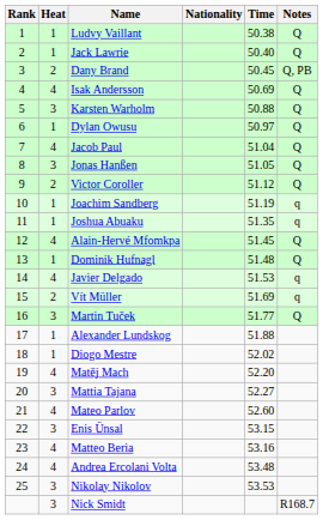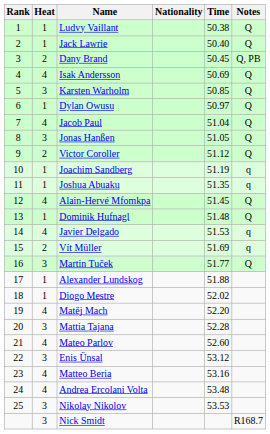 <table class="wikitable sortable" style="text-align:center">
 <tr>
 <th>Rank</th>
 <th>Heat</th>
 <th>Name</th>
 <th>Nationality</th>
 <th>Time</th>
 <th>Notes</th>
 </tr>
 <tr bgcolor=ccffcc>
 <td>1</td>
 <td>1</td>
 <td align=left><a href='#'>Ludvy Vaillant</a></td>
 <td align=left></td>
 <td>50.38</td>
 <td>Q</td>
 </tr>
 <tr bgcolor=ccffcc>
 <td>2</td>
 <td>1</td>
 <td align=left><a href='#'>Jack Lawrie</a></td>
 <td align=left></td>
 <td>50.40</td>
 <td>Q</td>
 </tr>
 <tr bgcolor=ccffcc>
 <td>3</td>
 <td>2</td>
 <td align=left><a href='#'>Dany Brand</a></td>
 <td align=left></td>
 <td>50.45</td>
 <td>Q, PB</td>
 </tr>
 <tr bgcolor=ccffcc>
 <td>4</td>
 <td>4</td>
 <td align=left><a href='#'>Isak Andersson</a></td>
 <td align=left></td>
 <td>50.69</td>
 <td>Q</td>
 </tr>
 <tr bgcolor=ccffcc>
 <td>5</td>
 <td>3</td>
 <td align=left><a href='#'>Karsten Warholm</a></td>
 <td align=left></td>
-<td>50.88</td>
+<td>50.85</td>
 <td>Q</td>
 </tr>
 <tr bgcolor=ccffcc>
 <td>6</td>
 <td>1</td>
 <td align=left><a href='#'>Dylan Owusu</a></td>
 <td align=left></td>
 <td>50.97</td>
 <td>Q</td>
 </tr>
 <tr bgcolor=ccffcc>
 <td>7</td>
 <td>4</td>
 <td align=left><a href='#'>Jacob Paul</a></td>
 <td align=left></td>
 <td>51.04</td>
 <td>Q</td>
 </tr>
 <tr bgcolor=ccffcc>
 <td>8</td>
 <td>3</td>
 <td align=left><a href='#'>Jonas Hanßen</a></td>
 <td align=left></td>
 <td>51.05</td>
 <td>Q</td>
 </tr>
 <tr bgcolor=ccffcc>
 <td>9</td>
 <td>2</td>
 <td align=left><a href='#'>Victor Coroller</a></td>
 <td align=left></td>
 <td>51.12</td>
 <td>Q</td>
 </tr>
 <tr bgcolor=ddffdd>
 <td>10</td>
 <td>1</td>
 <td align=left><a href='#'>Joachim Sandberg</a></td>
 <td align=left></td>
 <td>51.19</td>
 <td>q</td>
 </tr>
 <tr bgcolor=ddffdd>
 <td>11</td>
 <td>1</td>
 <td align=left><a href='#'>Joshua Abuaku</a></td>
 <td align=left></td>
 <td>51.35</td>
 <td>q</td>
 </tr>
 <tr bgcolor=ccffcc>
 <td>12</td>
 <td>4</td>
 <td align=left><a href='#'>Alain-Hervé Mfomkpa</a></td>
 <td align=left></td>
 <td>51.45</td>
 <td>Q</td>
 </tr>
 <tr bgcolor=ccffcc>
 <td>13</td>
 <td>1</td>
 <td align=left><a href='#'>Dominik Hufnagl</a></td>
 <td align=left></td>
 <td>51.48</td>
 <td>Q</td>
 </tr>
 <tr bgcolor=ddffdd>
 <td>14</td>
 <td>4</td>
 <td align=left><a href='#'>Javier Delgado</a></td>
 <td align=left></td>
 <td>51.53</td>
 <td>q</td>
 </tr>
 <tr bgcolor=ddffdd>
 <td>15</td>
 <td>2</td>
 <td align=left><a href='#'>Vít Müller</a></td>
 <td align=left></td>
 <td>51.69</td>
 <td>q</td>
 </tr>
 <tr bgcolor=ccffcc>
 <td>16</td>
 <td>3</td>
 <td align=left><a href='#'>Martin Tuček</a></td>
 <td align=left></td>
 <td>51.77</td>
 <td>Q</td>
 </tr>
 <tr>
 <td>17</td>
 <td>1</td>
 <td align=left><a href='#'>Alexander Lundskog</a></td>
 <td align=left></td>
 <td>51.88</td>
 <td></td>
 </tr>
 <tr>
 <td>18</td>
 <td>1</td>
 <td align=left><a href='#'>Diogo Mestre</a></td>
 <td align=left></td>
 <td>52.02</td>
 <td></td>
 </tr>
 <tr>
 <td>19</td>
 <td>4</td>
 <td align=left><a href='#'>Matěj Mach</a></td>
 <td align=left></td>
 <td>52.20</td>
 <td></td>
 </tr>
 <tr>
 <td>20</td>
 <td>3</td>
 <td align=left><a href='#'>Mattia Tajana</a></td>
 <td align=left></td>
-<td>52.27</td>
+<td>52.28</td>
 <td></td>
 </tr>
 <tr>
 <td>21</td>
 <td>4</td>
 <td align=left><a href='#'>Mateo Parlov</a></td>
 <td align=left></td>
 <td>52.60</td>
 <td></td>
 </tr>
 <tr>
 <td>22</td>
 <td>3</td>
 <td align=left><a href='#'>Enis Ünsal</a></td>
 <td align=left></td>
-<td>53.15</td>
+<td>53.12</td>
 <td></td>
 </tr>
 <tr>
 <td>23</td>
 <td>4</td>
 <td align=left><a href='#'>Matteo Beria</a></td>
 <td align=left></td>
 <td>53.16</td>
 <td></td>
 </tr>
 <tr>
 <td>24</td>
 <td>4</td>
 <td align=left><a href='#'>Andrea Ercolani Volta</a></td>
 <td align=left></td>
 <td>53.48</td>
 <td></td>
 </tr>
 <tr>
 <td>25</td>
 <td>3</td>
 <td align=left><a href='#'>Nikolay Nikolov</a></td>
 <td align=left></td>
 <td>53.53</td>
 <td></td>
 </tr>
 <tr>
 <td></td>
 <td>3</td>
 <td align=left><a href='#'>Nick Smidt</a></td>
 <td align=left></td>
 <td></td>
 <td>R168.7</td>
 </tr>
 </table>
